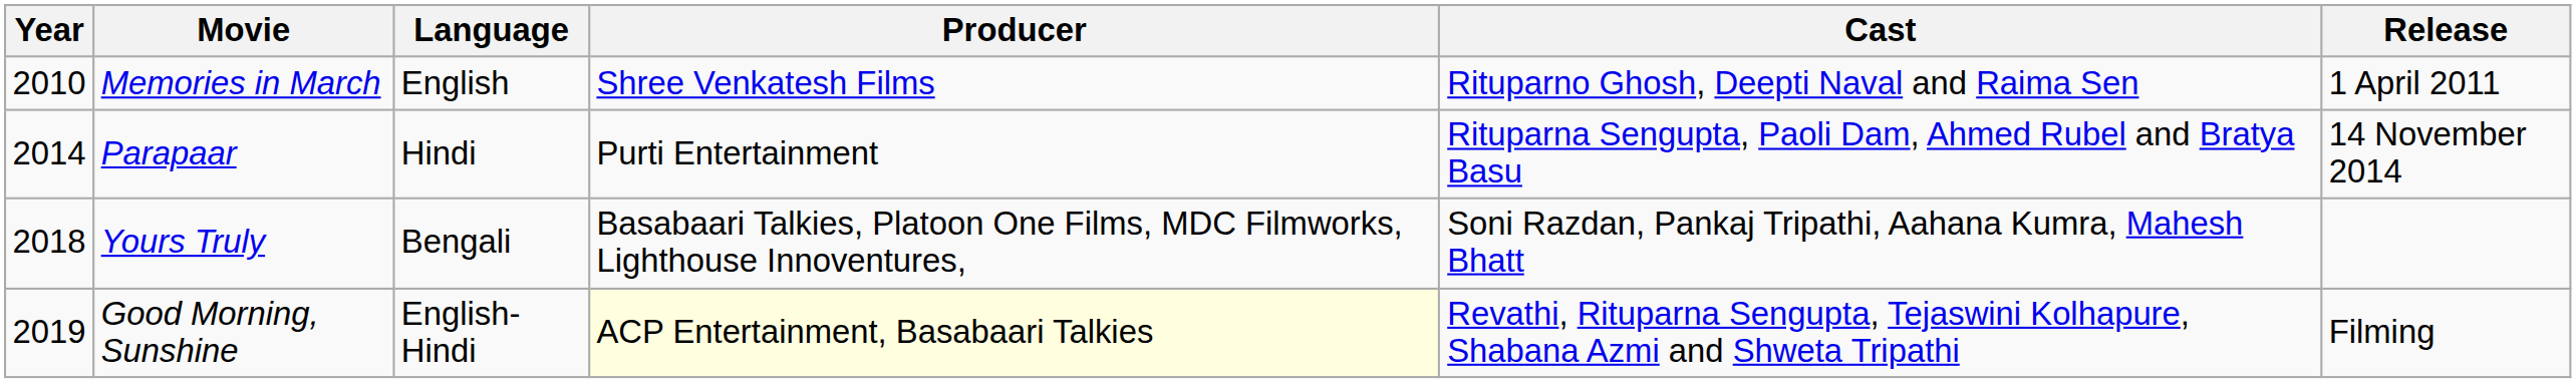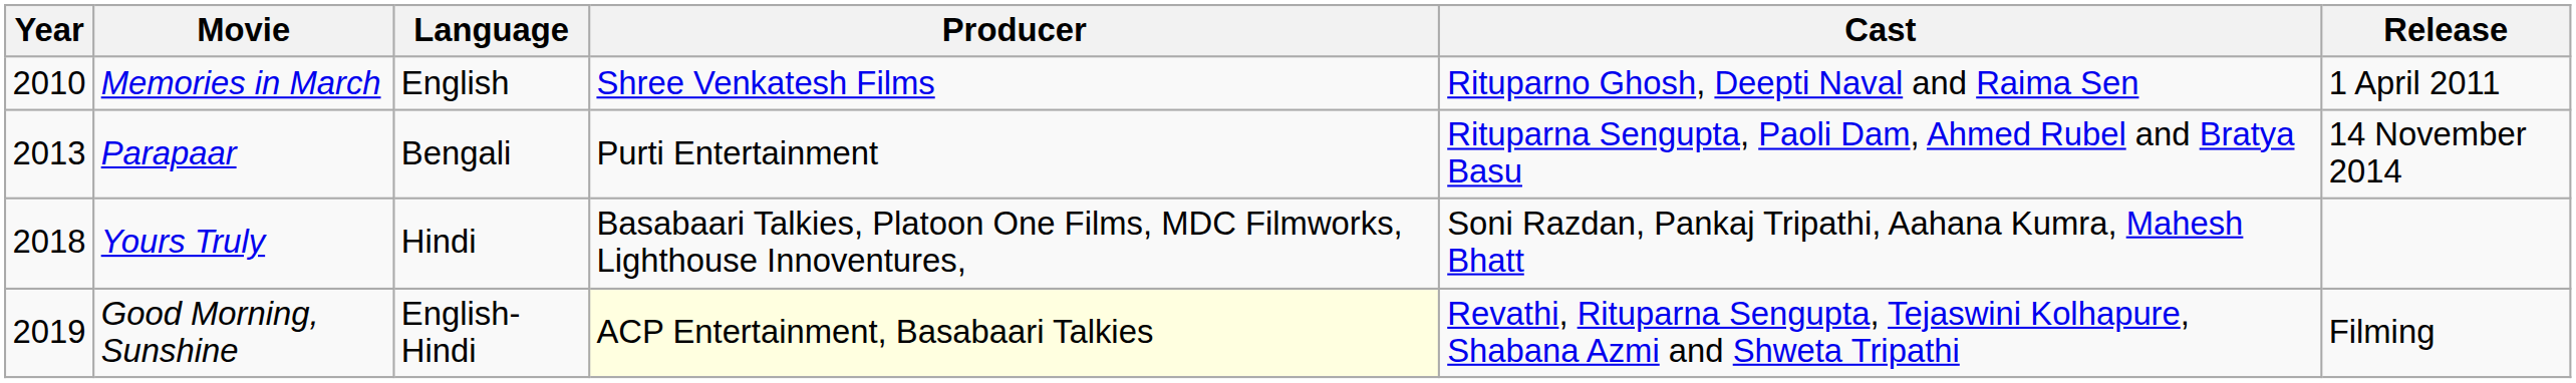 <table class="wikitable">
 <tr>
 <th>Year</th>
 <th>Movie</th>
 <th>Language</th>
 <th>Producer</th>
 <th>Cast</th>
 <th>Release</th>
 </tr>
 <tr>
 <td>2010</td>
 <td><em><a href='#'>Memories in March</a></em></td>
 <td>English</td>
 <td><a href='#'>Shree Venkatesh Films</a></td>
 <td><a href='#'>Rituparno Ghosh</a>, <a href='#'>Deepti Naval</a> and <a href='#'>Raima Sen</a></td>
 <td>1 April 2011</td>
 </tr>
 <tr>
-<td>2014</td>
+<td>2013</td>
 <td><em><a href='#'>Parapaar</a> </em></td>
-<td>Hindi</td>
+<td>Bengali</td>
 <td>Purti Entertainment</td>
 <td><a href='#'>Rituparna Sengupta</a>, <a href='#'>Paoli Dam</a>, <a href='#'>Ahmed Rubel</a> and <a href='#'>Bratya Basu</a></td>
 <td>14 November 2014</td>
 </tr>
 <tr>
 <td>2018</td>
 <td><a href='#'><em>Yours Truly</em></a></td>
-<td>Bengali</td>
+<td>Hindi</td>
 <td>Basabaari Talkies, Platoon One Films, MDC Filmworks, Lighthouse Innoventures,</td>
 <td>Soni Razdan, Pankaj Tripathi, Aahana Kumra, <a href='#'>Mahesh Bhatt</a></td>
 <td></td>
 </tr>
 <tr>
 <td>2019</td>
 <td><em>Good Morning, Sunshine</em></td>
 <td>English-Hindi</td>
 <td style="background: lightyellow;">ACP Entertainment, Basabaari Talkies</td>
 <td><a href='#'>Revathi</a>, <a href='#'>Rituparna Sengupta</a>, <a href='#'>Tejaswini Kolhapure</a>, <a href='#'>Shabana Azmi</a> and <a href='#'>Shweta Tripathi</a></td>
 <td>Filming</td>
 </tr>
 </table>
